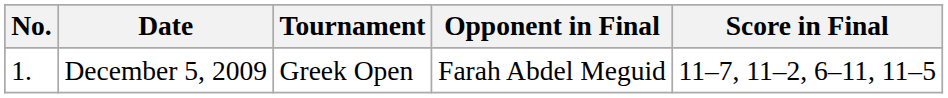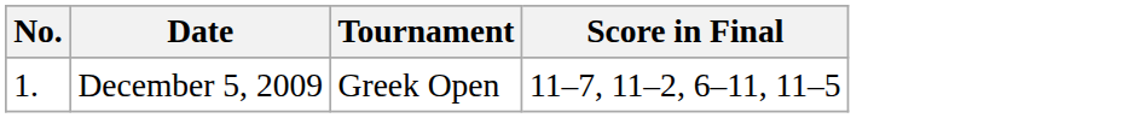 <table class="sortable wikitable">
 <tr>
 <th>No.</th>
 <th>Date</th>
 <th>Tournament</th>
-<th>Opponent in Final</th>
 <th>Score in Final</th>
 </tr>
 <tr style="background:White;">
 <td>1.</td>
 <td>December 5, 2009</td>
 <td>Greek Open</td>
-<td> Farah Abdel Meguid</td>
 <td>11–7, 11–2, 6–11, 11–5</td>
 </tr>
 </table>
